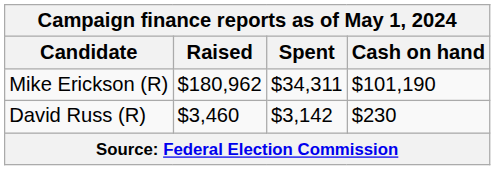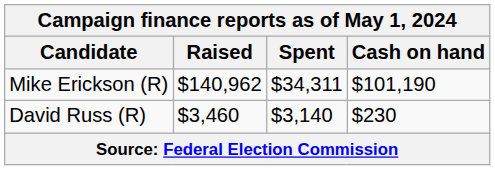 <table class="wikitable sortable">
 <tr>
 <th colspan=4>Campaign finance reports as of May 1, 2024</th>
 </tr>
 <tr style="text-align:center;">
 <th>Candidate</th>
 <th>Raised</th>
 <th>Spent</th>
 <th>Cash on hand</th>
 </tr>
 <tr>
 <td>Mike Erickson (R)</td>
-<td>$180,962</td>
+<td>$140,962</td>
 <td>$34,311</td>
 <td>$101,190</td>
 </tr>
 <tr>
 <td>David Russ (R)</td>
 <td>$3,460</td>
-<td>$3,142</td>
+<td>$3,140</td>
 <td>$230</td>
 </tr>
 <tr>
 <th colspan="4"><small>Source: <a href='#'>Federal Election Commission</a></small></th>
 </tr>
 </table>
